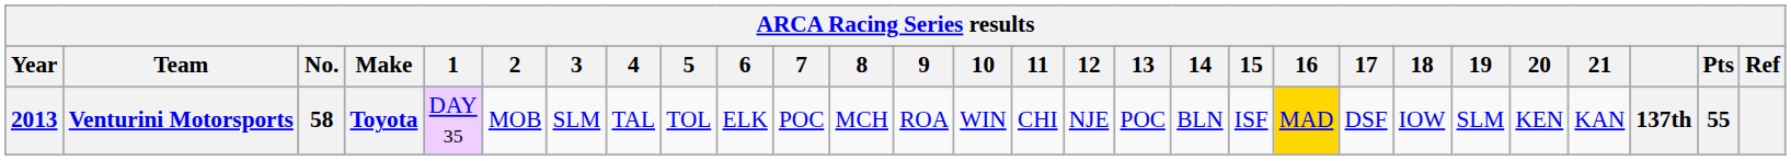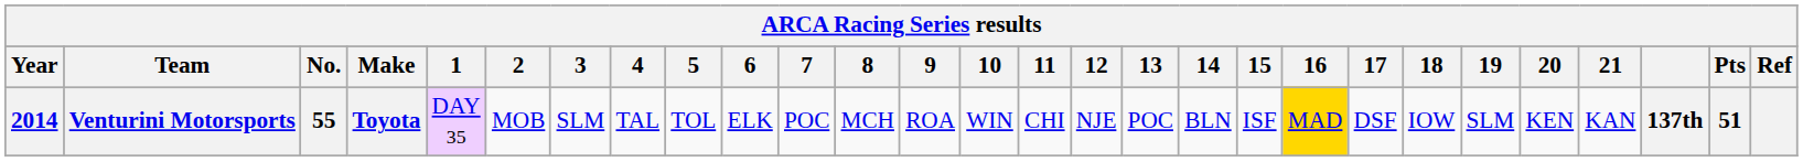 <table class="wikitable" style="text-align:center; font-size:75%">
 <tr>
 <th colspan=28><a href='#'>ARCA Racing Series</a> results</th>
 </tr>
 <tr>
 <th>Year</th>
 <th>Team</th>
 <th>No.</th>
 <th>Make</th>
 <th>1</th>
 <th>2</th>
 <th>3</th>
 <th>4</th>
 <th>5</th>
 <th>6</th>
 <th>7</th>
 <th>8</th>
 <th>9</th>
 <th>10</th>
 <th>11</th>
 <th>12</th>
 <th>13</th>
 <th>14</th>
 <th>15</th>
 <th>16</th>
 <th>17</th>
 <th>18</th>
 <th>19</th>
 <th>20</th>
 <th>21</th>
 <th></th>
 <th>Pts</th>
 <th>Ref</th>
 </tr>
 <tr>
-<th><a href='#'>2013</a></th>
+<th><a href='#'>2014</a></th>
 <th><a href='#'>Venturini Motorsports</a></th>
-<th>58</th>
+<th>55</th>
 <th><a href='#'>Toyota</a></th>
 <td style="background:#EFCFFF;"><a href='#'>DAY</a><br><small>35</small></td>
 <td><a href='#'>MOB</a></td>
 <td><a href='#'>SLM</a></td>
 <td><a href='#'>TAL</a></td>
 <td><a href='#'>TOL</a></td>
 <td><a href='#'>ELK</a></td>
 <td><a href='#'>POC</a></td>
 <td><a href='#'>MCH</a></td>
 <td><a href='#'>ROA</a></td>
 <td><a href='#'>WIN</a></td>
 <td><a href='#'>CHI</a></td>
 <td><a href='#'>NJE</a></td>
 <td><a href='#'>POC</a></td>
 <td><a href='#'>BLN</a></td>
 <td><a href='#'>ISF</a></td>
 <td style="background: gold;"><a href='#'>MAD</a></td>
 <td><a href='#'>DSF</a></td>
 <td><a href='#'>IOW</a></td>
 <td><a href='#'>SLM</a></td>
 <td><a href='#'>KEN</a></td>
 <td><a href='#'>KAN</a></td>
 <th>137th</th>
-<th>55</th>
+<th>51</th>
 <th></th>
 </tr>
 </table>
